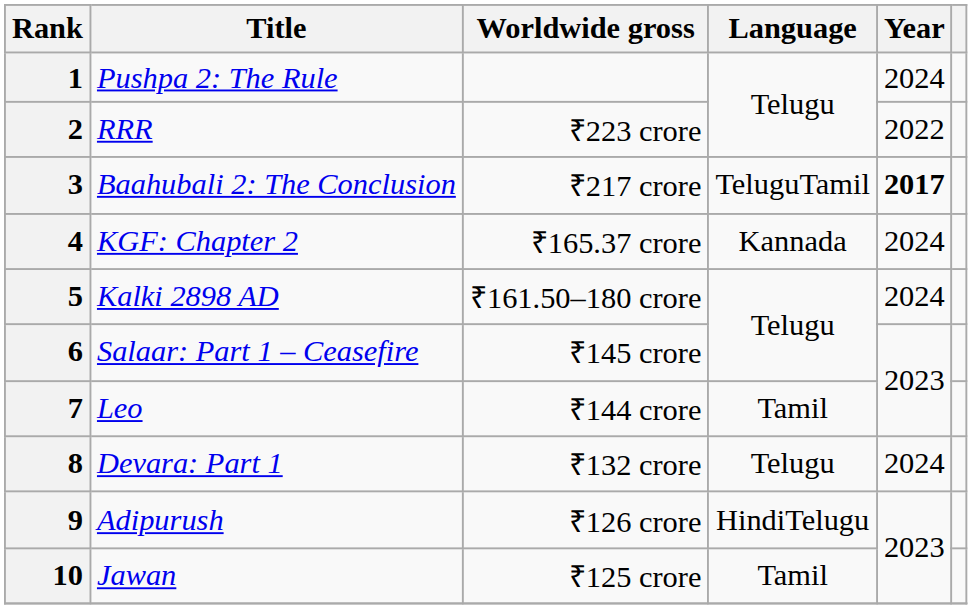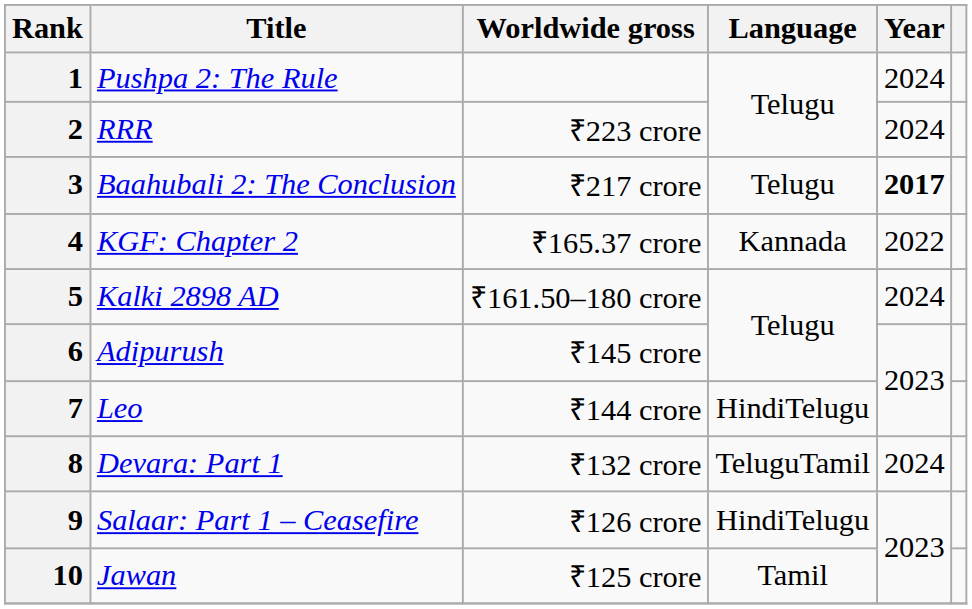 <table class="wikitable sortable plainrowheaders">
 <tr>
 <th>Rank</th>
 <th>Title</th>
 <th>Worldwide gross</th>
 <th>Language</th>
 <th>Year</th>
 <th scope="col" class="unsortable"></th>
 </tr>
 <tr>
 <th scope="row" style=text-align:right>1</th>
 <td><em><a href='#'>Pushpa 2: The Rule</a></em></td>
 <td align="right"></td>
 <td rowspan="2" style="text-align:center;">Telugu</td>
 <td style="text-align:center;">2024</td>
 <td style="text-align:center;"></td>
 </tr>
 <tr>
 <th scope="row" style=text-align:right>2</th>
 <td><em><a href='#'>RRR</a></em></td>
 <td align="right">₹223 crore</td>
-<td style="text-align:center;">2022</td>
+<td style="text-align:center;">2024</td>
 <td style="text-align:center;"></td>
 </tr>
 <tr>
 <th scope="row" style=text-align:right>3</th>
 <td><em><a href='#'>Baahubali 2: The Conclusion</a></em></td>
 <td align="right">₹217 crore</td>
-<td style="text-align:center;">TeluguTamil</td>
+<td align="center">Telugu</td>
 <td style="text-align:center;"><strong>2017</strong></td>
 <td style="text-align:center;"></td>
 </tr>
 <tr>
 <th scope="row" style=text-align:right>4</th>
 <td><em><a href='#'>KGF: Chapter 2</a></em></td>
 <td align="right">₹165.37 crore</td>
 <td style="text-align:center;">Kannada</td>
-<td style="text-align:center;">2024</td>
+<td style="text-align:center;">2022</td>
 <td style="text-align:center;"></td>
 </tr>
 <tr>
 <th scope="row" style=text-align:right>5</th>
 <td><em><a href='#'>Kalki 2898 AD</a></em></td>
 <td align="right">₹161.50–180 crore</td>
 <td rowspan="2" align="center">Telugu</td>
 <td style="text-align:center;">2024</td>
 <td style="text-align:center;"></td>
 </tr>
 <tr>
 <th scope="row" style=text-align:right>6</th>
-<td><em><a href='#'>Salaar: Part 1 – Ceasefire</a></em></td>
+<td><em><a href='#'>Adipurush</a></em></td>
 <td align="right">₹145 crore</td>
 <td rowspan="2" style="text-align:center;">2023</td>
 <td style="text-align:center;"></td>
 </tr>
 <tr>
 <th scope="row" style=text-align:right>7</th>
 <td><em><a href='#'>Leo</a></em></td>
 <td align="right">₹144 crore</td>
-<td style="text-align:center;">Tamil</td>
+<td style="text-align:center;">HindiTelugu</td>
 <td style="text-align:center;"></td>
 </tr>
 <tr>
 <th scope="row" style=text-align:right>8</th>
 <td><em><a href='#'>Devara: Part 1</a></em></td>
 <td align="right">₹132 crore</td>
-<td align="center">Telugu</td>
+<td style="text-align:center;">TeluguTamil</td>
 <td align="center">2024</td>
 <td align="center"></td>
 </tr>
 <tr>
 <th scope="row" style=text-align:right>9</th>
-<td><em><a href='#'>Adipurush</a></em></td>
+<td><em><a href='#'>Salaar: Part 1 – Ceasefire</a></em></td>
 <td align="right">₹126 crore</td>
 <td style="text-align:center;">HindiTelugu</td>
 <td rowspan="2" align="center">2023</td>
 <td style="text-align:center;"></td>
 </tr>
 <tr>
 <th scope="row" style=text-align:right>10</th>
 <td><em><a href='#'>Jawan</a></em></td>
 <td align="right">₹125 crore</td>
 <td style="text-align:center;">Tamil</td>
 <td style="text-align:center;"></td>
 </tr>
 <tr>
 </tr>
 </table>
